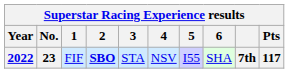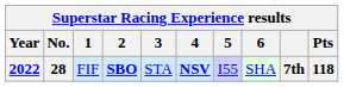 <table class="wikitable" style="text-align:center; font-size:85%">
 <tr>
 <th colspan=10><a href='#'>Superstar Racing Experience</a> results</th>
 </tr>
 <tr>
 <th>Year</th>
 <th>No.</th>
 <th>1</th>
 <th>2</th>
 <th>3</th>
 <th>4</th>
 <th>5</th>
 <th>6</th>
 <th></th>
 <th>Pts</th>
 </tr>
 <tr>
 <th><a href='#'>2022</a></th>
-<th>23</th>
+<th>28</th>
 <td style="background:#CFEAFF;"><a href='#'>FIF</a><br></td>
 <td style="background:#CFEAFF;"><strong><a href='#'>SBO</a><br></strong></td>
 <td style="background:#CFEAFF;"><a href='#'>STA</a><br></td>
-<td style="background:#CFEAFF;"><a href='#'>NSV</a><br></td>
+<td style="background:#CFEAFF;"><strong><a href='#'>NSV</a><br></strong></td>
 <td style="background:#CFCFFF;"><a href='#'>I55</a><br></td>
 <td style="background:#DFFFDF;"><a href='#'>SHA</a><br></td>
 <th>7th</th>
-<th>117</th>
+<th>118</th>
 </tr>
 </table>
